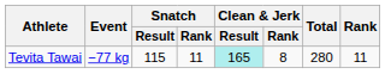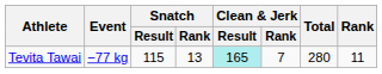 <table class="wikitable" style="font-size:90%">
 <tr>
 <th rowspan=2>Athlete</th>
 <th rowspan=2>Event</th>
 <th colspan="2">Snatch</th>
 <th colspan="2">Clean & Jerk</th>
 <th rowspan="2">Total</th>
 <th rowspan="2">Rank</th>
 </tr>
 <tr style="font-size:95%">
 <th>Result</th>
 <th>Rank</th>
 <th>Result</th>
 <th>Rank</th>
 </tr>
 <tr align=center>
 <td align=left><a href='#'>Tevita Tawai</a></td>
 <td align=left><a href='#'>−77 kg</a></td>
 <td>115</td>
-<td>11</td>
+<td>13</td>
 <td style="background: paleturquoise;">165</td>
-<td>8</td>
+<td>7</td>
 <td>280</td>
 <td>11</td>
 </tr>
 </table>
